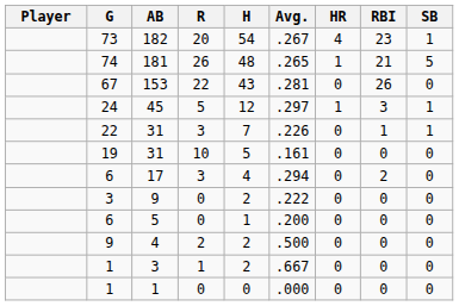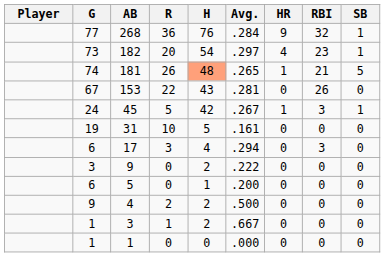 <table class="wikitable sortable">
 <tr>
 <th bgcolor="#DDDDFF" width="16%">Player</th>
 <th bgcolor="#DDDDFF" width="9%">G</th>
 <th bgcolor="#DDDDFF" width="9%">AB</th>
 <th bgcolor="#DDDDFF" width="9%">R</th>
 <th bgcolor="#DDDDFF" width="9%">H</th>
 <th bgcolor="#DDDDFF" width="9%">Avg.</th>
 <th bgcolor="#DDDDFF" width="9%">HR</th>
 <th bgcolor="#DDDDFF" width="9%">RBI</th>
 <th bgcolor="#DDDDFF" width="9%">SB</th>
 </tr>
 <tr align="center">
 <td></td>
+<td>77</td>
+<td>268</td>
+<td>36</td>
+<td>76</td>
+<td>.284</td>
+<td>9</td>
+<td>32</td>
+<td>1</td>
+</tr>
+<tr align="center">
+<td></td>
 <td>73</td>
 <td>182</td>
 <td>20</td>
 <td>54</td>
-<td>.267</td>
+<td>.297</td>
 <td>4</td>
 <td>23</td>
 <td>1</td>
 </tr>
 <tr align="center">
 <td></td>
 <td>74</td>
 <td>181</td>
 <td>26</td>
-<td>48</td>
+<td style="background: lightsalmon;">48</td>
 <td>.265</td>
 <td>1</td>
 <td>21</td>
 <td>5</td>
 </tr>
 <tr align="center">
 <td></td>
 <td>67</td>
 <td>153</td>
 <td>22</td>
 <td>43</td>
 <td>.281</td>
 <td>0</td>
 <td>26</td>
 <td>0</td>
 </tr>
 <tr align="center">
 <td></td>
 <td>24</td>
 <td>45</td>
 <td>5</td>
-<td>12</td>
-<td>.297</td>
+<td>42</td>
+<td>.267</td>
 <td>1</td>
 <td>3</td>
-<td>1</td>
-</tr>
-<tr align="center">
-<td></td>
-<td>22</td>
-<td>31</td>
-<td>3</td>
-<td>7</td>
-<td>.226</td>
-<td>0</td>
-<td>1</td>
 <td>1</td>
 </tr>
 <tr align="center">
 <td></td>
 <td>19</td>
 <td>31</td>
 <td>10</td>
 <td>5</td>
 <td>.161</td>
 <td>0</td>
 <td>0</td>
 <td>0</td>
 </tr>
 <tr align="center">
 <td></td>
 <td>6</td>
 <td>17</td>
 <td>3</td>
 <td>4</td>
 <td>.294</td>
 <td>0</td>
-<td>2</td>
+<td>3</td>
 <td>0</td>
 </tr>
 <tr align="center">
 <td></td>
 <td>3</td>
 <td>9</td>
 <td>0</td>
 <td>2</td>
 <td>.222</td>
 <td>0</td>
 <td>0</td>
 <td>0</td>
 </tr>
 <tr align="center">
 <td></td>
 <td>6</td>
 <td>5</td>
 <td>0</td>
 <td>1</td>
 <td>.200</td>
 <td>0</td>
 <td>0</td>
 <td>0</td>
 </tr>
 <tr align="center">
 <td></td>
 <td>9</td>
 <td>4</td>
 <td>2</td>
 <td>2</td>
 <td>.500</td>
 <td>0</td>
 <td>0</td>
 <td>0</td>
 </tr>
 <tr align="center">
 <td></td>
 <td>1</td>
 <td>3</td>
 <td>1</td>
 <td>2</td>
 <td>.667</td>
 <td>0</td>
 <td>0</td>
 <td>0</td>
 </tr>
 <tr align="center">
 <td></td>
 <td>1</td>
 <td>1</td>
 <td>0</td>
 <td>0</td>
 <td>.000</td>
 <td>0</td>
 <td>0</td>
 <td>0</td>
 </tr>
 </table>
